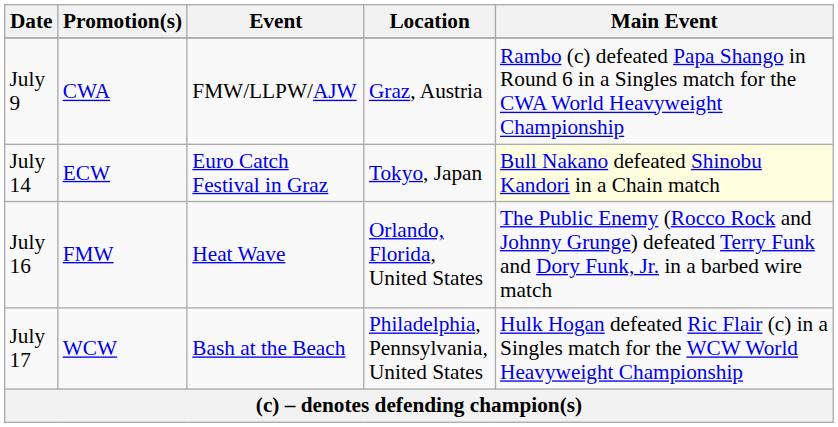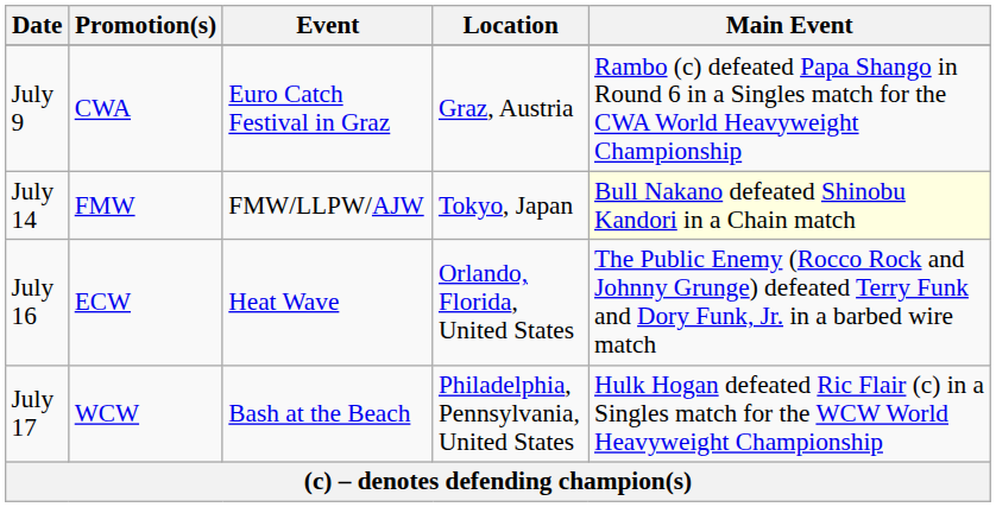 <table class="wikitable" style="width:100%;">
 <tr>
 <th width="5%">Date</th>
 <th width="5%">Promotion(s)</th>
 <th style="width:15%;">Event</th>
 <th style="width:15%;">Location</th>
 <th style="width:40%;">Main Event</th>
 </tr>
 <tr style="width:20%;" |Notes>
 </tr>
 <tr>
 <td>July 9</td>
 <td><a href='#'>CWA</a></td>
-<td>FMW/LLPW/<a href='#'>AJW</a></td>
+<td><a href='#'>Euro Catch Festival in Graz</a></td>
 <td><a href='#'>Graz</a>, Austria</td>
 <td><a href='#'>Rambo</a> (c) defeated <a href='#'>Papa Shango</a> in Round 6 in a Singles match for the <a href='#'>CWA World Heavyweight Championship</a></td>
 </tr>
 <tr>
 <td>July 14</td>
-<td><a href='#'>ECW</a></td>
-<td><a href='#'>Euro Catch Festival in Graz</a></td>
+<td><a href='#'>FMW</a></td>
+<td>FMW/LLPW/<a href='#'>AJW</a></td>
 <td><a href='#'>Tokyo</a>, Japan</td>
 <td style="background: lightyellow;"><a href='#'>Bull Nakano</a> defeated <a href='#'>Shinobu Kandori</a> in a Chain match</td>
 </tr>
 <tr>
 <td>July 16</td>
-<td><a href='#'>FMW</a></td>
+<td><a href='#'>ECW</a></td>
 <td><a href='#'>Heat Wave</a></td>
 <td><a href='#'>Orlando, Florida</a>, United States</td>
 <td><a href='#'>The Public Enemy</a> (<a href='#'>Rocco Rock</a> and <a href='#'>Johnny Grunge</a>) defeated <a href='#'>Terry Funk</a> and <a href='#'>Dory Funk, Jr.</a> in a barbed wire match</td>
 </tr>
 <tr>
 <td>July 17</td>
 <td><a href='#'>WCW</a></td>
 <td><a href='#'>Bash at the Beach</a></td>
 <td><a href='#'>Philadelphia</a>, Pennsylvania, United States</td>
 <td><a href='#'>Hulk Hogan</a> defeated <a href='#'>Ric Flair</a> (c) in a Singles match for the <a href='#'>WCW World Heavyweight Championship</a></td>
 </tr>
 <tr>
 <th colspan="6">(c) – denotes defending champion(s)</th>
 </tr>
 </table>
